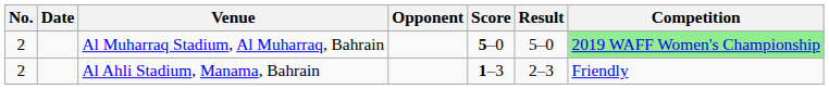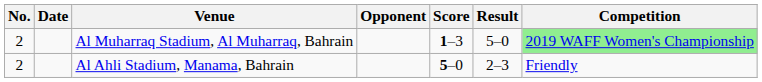 <table class="wikitable sortable">
 <tr>
 <th scope="col">No.</th>
 <th scope="col">Date</th>
 <th scope="col">Venue</th>
 <th scope="col">Opponent</th>
 <th scope="col">Score</th>
 <th scope="col">Result</th>
 <th scope="col">Competition</th>
 </tr>
 <tr>
 <td align="center">2</td>
 <td></td>
 <td><a href='#'>Al Muharraq Stadium</a>, <a href='#'>Al Muharraq</a>, Bahrain</td>
 <td></td>
-<td align="center"><strong>5</strong>–0</td>
+<td align="center"><strong>1</strong>–3</td>
 <td align="center">5–0</td>
 <td style="background: lightgreen;"><a href='#'>2019 WAFF Women's Championship</a></td>
 </tr>
 <tr>
 <td align="center">2</td>
 <td></td>
 <td><a href='#'>Al Ahli Stadium</a>, <a href='#'>Manama</a>, Bahrain</td>
 <td></td>
-<td align="center"><strong>1</strong>–3</td>
+<td align="center"><strong>5</strong>–0</td>
 <td align="center">2–3</td>
 <td><a href='#'>Friendly</a></td>
 </tr>
 </table>
